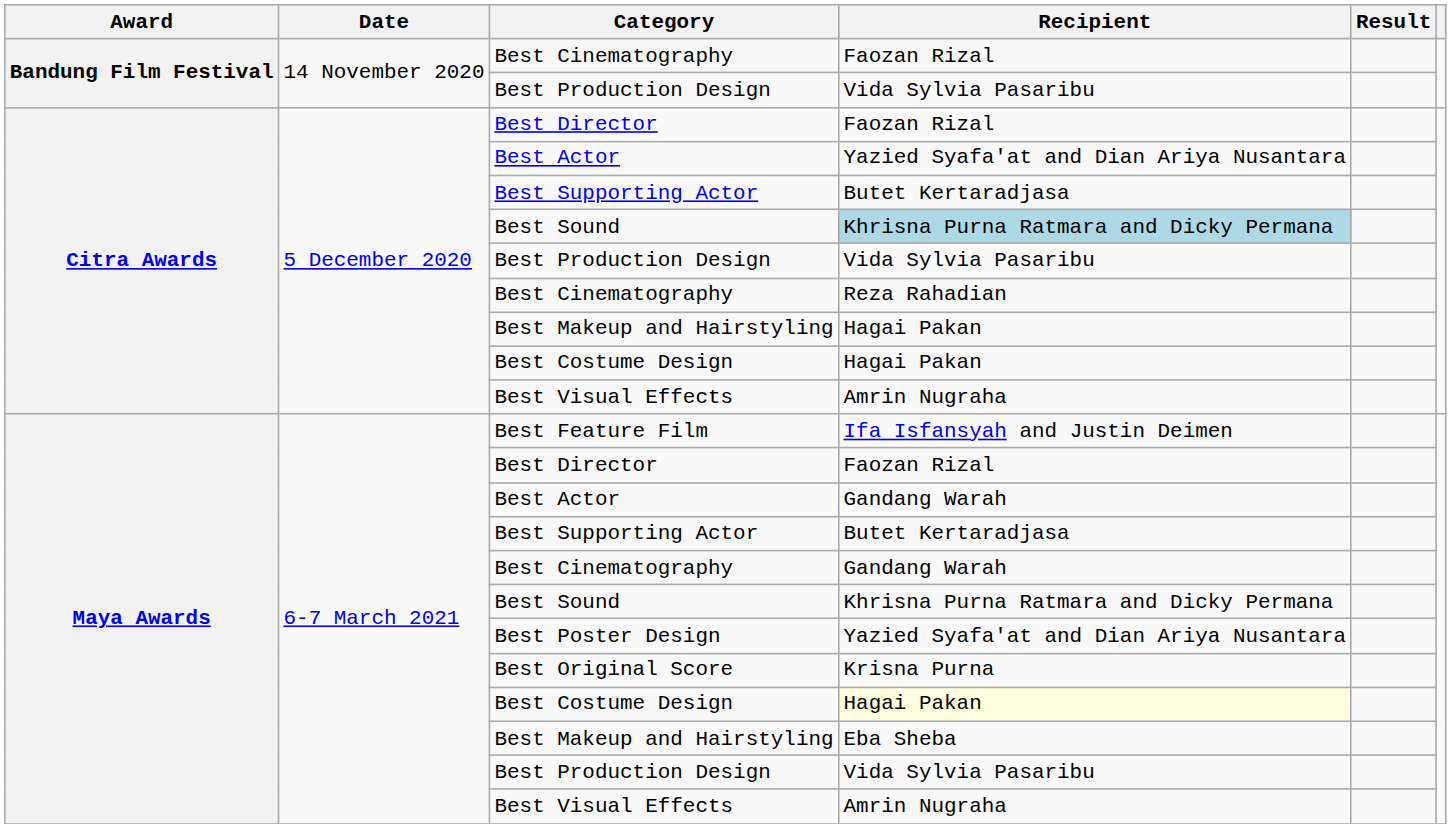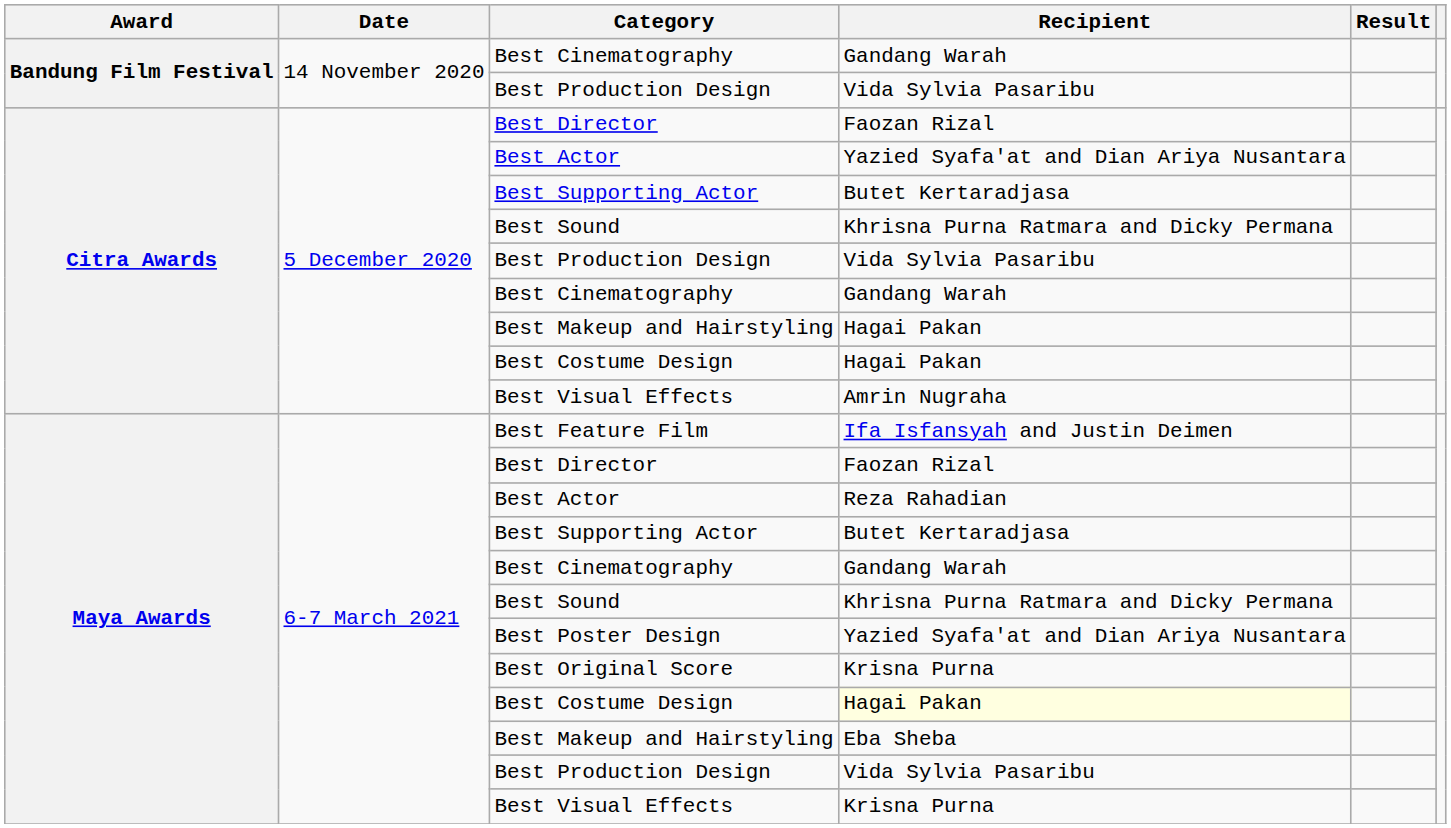 <table class="wikitable sortable plainrowheaders">
 <tr>
 <th>Award</th>
 <th>Date</th>
 <th>Category</th>
 <th>Recipient</th>
 <th>Result</th>
 <th></th>
 </tr>
 <tr>
 <th scope="row" rowspan="2">Bandung Film Festival</th>
 <td rowspan="2">14 November 2020</td>
 <td>Best Cinematography</td>
-<td>Faozan Rizal</td>
+<td>Gandang Warah</td>
 <td></td>
 <td rowspan="2" align="center"></td>
 </tr>
 <tr>
 <td>Best Production Design</td>
 <td>Vida Sylvia Pasaribu</td>
 <td></td>
 </tr>
 <tr>
 <th scope="row" rowspan="9"><a href='#'>Citra Awards</a></th>
 <td rowspan="9"><a href='#'>5 December 2020</a></td>
 <td><a href='#'>Best Director</a></td>
 <td>Faozan Rizal</td>
 <td></td>
 <td align="center" rowspan="9"></td>
 </tr>
 <tr>
 <td><a href='#'>Best Actor</a></td>
 <td>Yazied Syafa'at and Dian Ariya Nusantara</td>
 <td></td>
 </tr>
 <tr>
 <td><a href='#'>Best Supporting Actor</a></td>
 <td>Butet Kertaradjasa</td>
 <td></td>
 </tr>
 <tr>
 <td>Best Sound</td>
-<td style="background: lightblue;">Khrisna Purna Ratmara and Dicky Permana</td>
+<td>Khrisna Purna Ratmara and Dicky Permana</td>
 <td></td>
 </tr>
 <tr>
 <td>Best Production Design</td>
 <td>Vida Sylvia Pasaribu</td>
 <td></td>
 </tr>
 <tr>
 <td>Best Cinematography</td>
-<td>Reza Rahadian</td>
+<td>Gandang Warah</td>
 <td></td>
 </tr>
 <tr>
 <td>Best Makeup and Hairstyling</td>
 <td>Hagai Pakan</td>
 <td></td>
 </tr>
 <tr>
 <td>Best Costume Design</td>
 <td>Hagai Pakan</td>
 <td></td>
 </tr>
 <tr>
 <td>Best Visual Effects</td>
 <td>Amrin Nugraha</td>
 <td></td>
 </tr>
 <tr>
 <th scope="row" rowspan="12"><a href='#'>Maya Awards</a></th>
 <td rowspan="12"><a href='#'>6-7 March 2021</a></td>
 <td>Best Feature Film</td>
 <td><a href='#'>Ifa Isfansyah</a> and Justin Deimen</td>
 <td></td>
 <td align="center" rowspan="12"></td>
 </tr>
 <tr>
 <td>Best Director</td>
 <td>Faozan Rizal</td>
 <td></td>
 </tr>
 <tr>
 <td>Best Actor</td>
-<td>Gandang Warah</td>
+<td>Reza Rahadian</td>
 <td></td>
 </tr>
 <tr>
 <td>Best Supporting Actor</td>
 <td>Butet Kertaradjasa</td>
 <td></td>
 </tr>
 <tr>
 <td>Best Cinematography</td>
 <td>Gandang Warah</td>
 <td></td>
 </tr>
 <tr>
 <td>Best Sound</td>
 <td>Khrisna Purna Ratmara and Dicky Permana</td>
 <td></td>
 </tr>
 <tr>
 <td>Best Poster Design</td>
 <td>Yazied Syafa'at and Dian Ariya Nusantara</td>
 <td></td>
 </tr>
 <tr>
 <td>Best Original Score</td>
 <td>Krisna Purna</td>
 <td></td>
 </tr>
 <tr>
 <td>Best Costume Design</td>
 <td style="background: lightyellow;">Hagai Pakan</td>
 <td></td>
 </tr>
 <tr>
 <td>Best Makeup and Hairstyling</td>
 <td>Eba Sheba</td>
 <td></td>
 </tr>
 <tr>
 <td>Best Production Design</td>
 <td>Vida Sylvia Pasaribu</td>
 <td></td>
 </tr>
 <tr>
 <td>Best Visual Effects</td>
-<td>Amrin Nugraha</td>
+<td>Krisna Purna</td>
 <td></td>
 </tr>
 <tr>
 </tr>
 </table>
